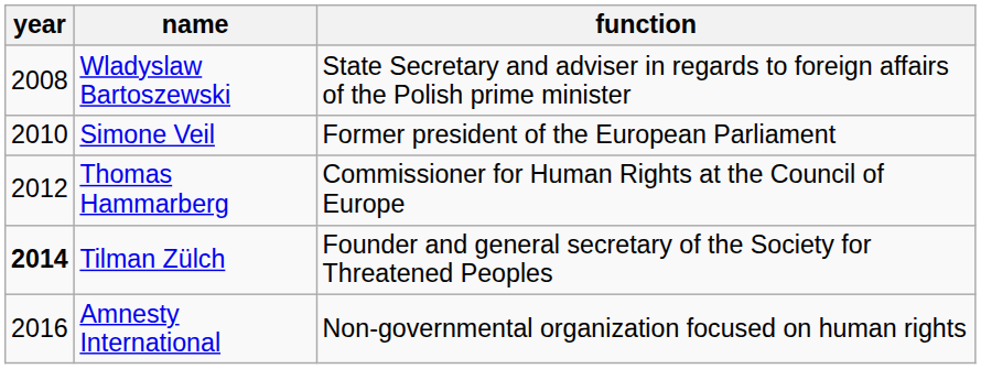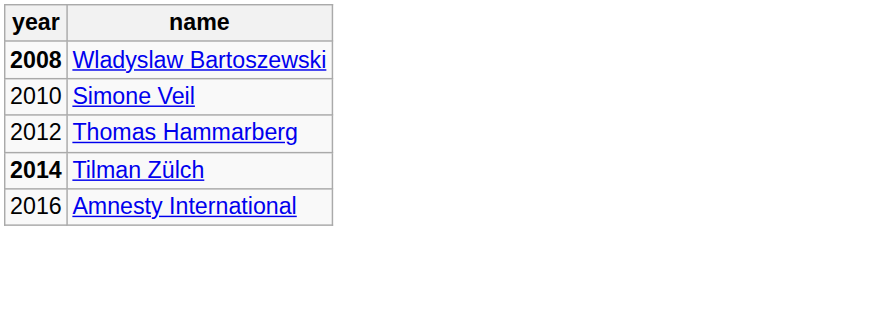 <table class="wikitable">
 <tr>
 <th>year</th>
 <th>name</th>
-<th>function</th>
 </tr>
 <tr>
-<td>2008</td>
+<td><strong>2008</strong></td>
 <td><a href='#'>Wladyslaw Bartoszewski</a></td>
-<td>State Secretary and adviser in regards to foreign affairs of the Polish prime minister</td>
 </tr>
 <tr>
 <td>2010</td>
 <td><a href='#'>Simone Veil</a></td>
-<td>Former president of the European Parliament</td>
 </tr>
 <tr>
 <td>2012</td>
 <td><a href='#'>Thomas Hammarberg</a></td>
-<td>Commissioner for Human Rights at the Council of Europe</td>
 </tr>
 <tr>
 <td><strong>2014</strong></td>
 <td><a href='#'>Tilman Zülch</a></td>
-<td>Founder and general secretary of the Society for Threatened Peoples</td>
 </tr>
 <tr>
 <td>2016</td>
 <td><a href='#'>Amnesty International</a></td>
-<td>Non-governmental organization focused on human rights</td>
 </tr>
 </table>
